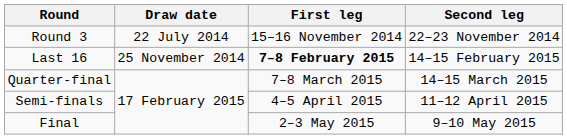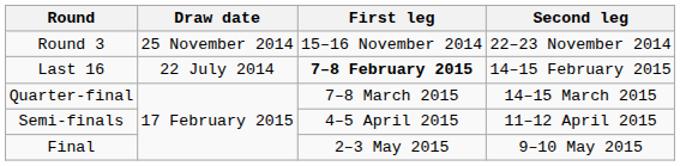 <table class="wikitable" style="text-align:center">
 <tr>
 <th>Round</th>
 <th>Draw date</th>
 <th>First leg</th>
 <th>Second leg</th>
 </tr>
 <tr>
 <td>Round 3</td>
-<td>22 July 2014</td>
+<td>25 November 2014</td>
 <td>15–16 November 2014</td>
 <td>22–23 November 2014</td>
 </tr>
 <tr>
 <td>Last 16</td>
-<td>25 November 2014</td>
+<td>22 July 2014</td>
 <td><strong>7–8 February 2015</strong></td>
 <td>14–15 February 2015</td>
 </tr>
 <tr>
 <td>Quarter-final</td>
 <td rowspan=3>17 February 2015</td>
 <td>7–8 March 2015</td>
 <td>14–15 March 2015</td>
 </tr>
 <tr>
 <td>Semi-finals</td>
 <td>4–5 April 2015</td>
 <td>11–12 April 2015</td>
 </tr>
 <tr>
 <td>Final</td>
 <td>2–3 May 2015</td>
 <td>9–10 May 2015</td>
 </tr>
 </table>
